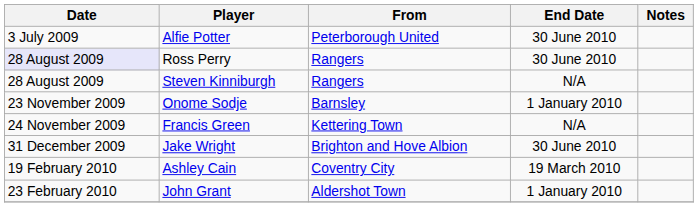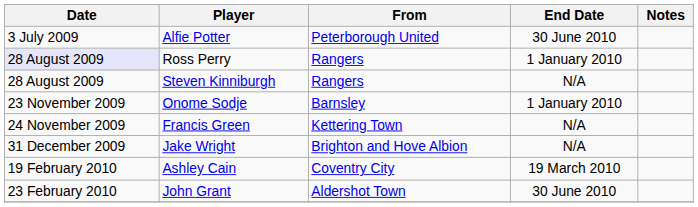 <table class="wikitable" style="text-align:center; font-size:95%;width:60%; text-align:left">
 <tr>
 <th>Date</th>
 <th>Player</th>
 <th>From</th>
 <th>End Date</th>
 <th>Notes</th>
 </tr>
 <tr --->
 <td>3 July 2009</td>
 <td><a href='#'>Alfie Potter</a></td>
 <td><a href='#'>Peterborough United</a></td>
 <td align="center">30 June 2010</td>
 <td align="center"></td>
 </tr>
 <tr --->
 <td style="background: lavender;">28 August 2009</td>
 <td>Ross Perry</td>
 <td><a href='#'>Rangers</a></td>
-<td align="center">30 June 2010</td>
+<td align="center">1 January 2010</td>
 <td align="center"></td>
 </tr>
 <tr --->
 <td>28 August 2009</td>
 <td><a href='#'>Steven Kinniburgh</a></td>
 <td><a href='#'>Rangers</a></td>
 <td align="center">N/A</td>
 <td align="center"></td>
 </tr>
 <tr --->
 <td>23 November 2009</td>
 <td><a href='#'>Onome Sodje</a></td>
 <td><a href='#'>Barnsley</a></td>
 <td align="center">1 January 2010</td>
 <td align="center"></td>
 </tr>
 <tr --->
 <td>24 November 2009</td>
 <td><a href='#'>Francis Green</a></td>
 <td><a href='#'>Kettering Town</a></td>
 <td align="center">N/A</td>
 <td align="center"></td>
 </tr>
 <tr --->
 <td>31 December 2009</td>
 <td><a href='#'>Jake Wright</a></td>
 <td><a href='#'>Brighton and Hove Albion</a></td>
-<td align="center">30 June 2010</td>
+<td align="center">N/A</td>
 <td align="center"></td>
 </tr>
 <tr --->
 <td>19 February 2010</td>
 <td><a href='#'>Ashley Cain</a></td>
 <td><a href='#'>Coventry City</a></td>
 <td align="center">19 March 2010</td>
 <td align="center"></td>
 </tr>
 <tr --->
 <td>23 February 2010</td>
 <td><a href='#'>John Grant</a></td>
 <td><a href='#'>Aldershot Town</a></td>
-<td align="center">1 January 2010</td>
+<td align="center">30 June 2010</td>
 <td align="center"></td>
 </tr>
 <tr --->
 </tr>
 </table>
